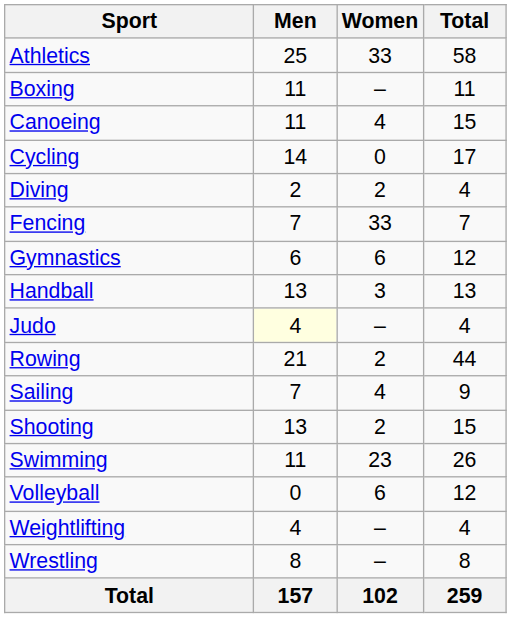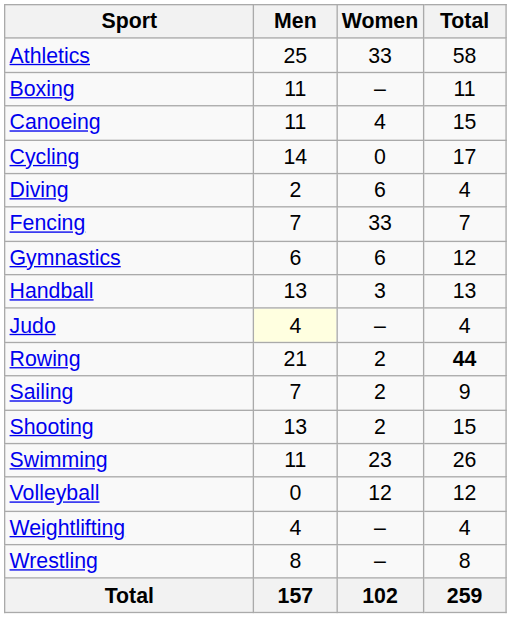 <table class="wikitable sortable" style="text-align:center;">
 <tr>
 <th width=180>Sport</th>
 <th width=55>Men</th>
 <th width=55>Women</th>
 <th width=55>Total</th>
 </tr>
 <tr>
 <td align=left><a href='#'>Athletics</a></td>
 <td>25</td>
 <td>33</td>
 <td>58</td>
 </tr>
 <tr>
 <td align=left><a href='#'>Boxing</a></td>
 <td>11</td>
 <td>–</td>
 <td>11</td>
 </tr>
 <tr>
 <td align=left><a href='#'>Canoeing</a></td>
 <td>11</td>
 <td>4</td>
 <td>15</td>
 </tr>
 <tr>
 <td align=left><a href='#'>Cycling</a></td>
 <td>14</td>
 <td>0</td>
 <td>17</td>
 </tr>
 <tr>
 <td align=left><a href='#'>Diving</a></td>
 <td>2</td>
-<td>2</td>
+<td>6</td>
 <td>4</td>
 </tr>
 <tr>
 <td align=left><a href='#'>Fencing</a></td>
 <td>7</td>
 <td>33</td>
 <td>7</td>
 </tr>
 <tr>
 <td align=left><a href='#'>Gymnastics</a></td>
 <td>6</td>
 <td>6</td>
 <td>12</td>
 </tr>
 <tr>
 <td align=left><a href='#'>Handball</a></td>
 <td>13</td>
 <td>3</td>
 <td>13</td>
 </tr>
 <tr>
 <td align=left><a href='#'>Judo</a></td>
 <td style="background: lightyellow;">4</td>
 <td>–</td>
 <td>4</td>
 </tr>
 <tr>
 <td align=left><a href='#'>Rowing</a></td>
 <td>21</td>
 <td>2</td>
-<td>44</td>
+<td><strong>44</strong></td>
 </tr>
 <tr>
 <td align=left><a href='#'>Sailing</a></td>
 <td>7</td>
-<td>4</td>
+<td>2</td>
 <td>9</td>
 </tr>
 <tr>
 <td align=left><a href='#'>Shooting</a></td>
 <td>13</td>
 <td>2</td>
 <td>15</td>
 </tr>
 <tr>
 <td align=left><a href='#'>Swimming</a></td>
 <td>11</td>
 <td>23</td>
 <td>26</td>
 </tr>
 <tr>
 <td align=left><a href='#'>Volleyball</a></td>
 <td>0</td>
-<td>6</td>
+<td>12</td>
 <td>12</td>
 </tr>
 <tr>
 <td align=left><a href='#'>Weightlifting</a></td>
 <td>4</td>
 <td>–</td>
 <td>4</td>
 </tr>
 <tr>
 <td align=left><a href='#'>Wrestling</a></td>
 <td>8</td>
 <td>–</td>
 <td>8</td>
 </tr>
 <tr>
 <th>Total</th>
 <th>157</th>
 <th>102</th>
 <th>259</th>
 </tr>
 </table>
